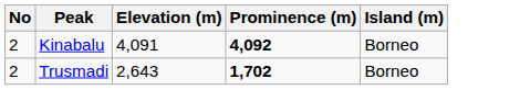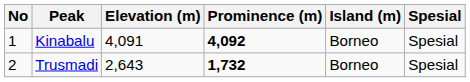 <table class="wikitable sortable">
 <tr>
 <th>No</th>
 <th>Peak</th>
 <th>Elevation (m)</th>
 <th>Prominence (m)</th>
 <th>Island (m)</th>
+<th>Spesial</th>
 </tr>
 <tr>
-<td>2</td>
+<td>1</td>
 <td><a href='#'>Kinabalu</a></td>
 <td>4,091</td>
 <td><strong>4,092</strong></td>
 <td>Borneo</td>
+<td>Spesial</td>
 </tr>
 <tr>
 <td>2</td>
 <td><a href='#'>Trusmadi</a></td>
 <td>2,643</td>
-<td><strong>1,702</strong></td>
+<td><strong>1,732</strong></td>
 <td>Borneo</td>
+<td>Spesial</td>
 </tr>
 </table>
